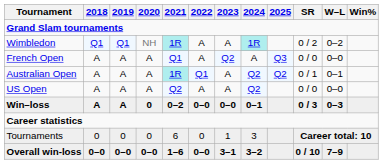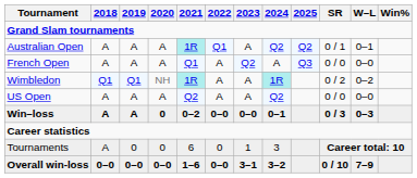 <table class="wikitable" style="text-align:center;">
 <tr>
 <th>Tournament</th>
 <th><a href='#'>2018</a></th>
 <th><a href='#'>2019</a></th>
 <th><a href='#'>2020</a></th>
 <th><a href='#'>2021</a></th>
 <th><a href='#'>2022</a></th>
 <th><a href='#'>2023</a></th>
 <th><a href='#'>2024</a></th>
 <th><a href='#'>2025</a></th>
 <th>SR</th>
 <th>W–L</th>
 <th>Win%</th>
 </tr>
 <tr>
 <td colspan="12" align="left"><strong><a href='#'>Grand Slam tournaments</a></strong></td>
 </tr>
 <tr>
-<td align="left"><a href='#'>Wimbledon</a></td>
-<td bgcolor="f0f8ff"><a href='#'>Q1</a></td>
-<td bgcolor="f0f8ff"><a href='#'>Q1</a></td>
-<td style="color:#767676;">NH</td>
-<td bgcolor="afeeee"><a href='#'>1R</a></td>
+<td align="left"><a href='#'>Australian Open</a></td>
+<td>A</td>
 <td>A</td>
 <td>A</td>
 <td bgcolor="afeeee"><a href='#'>1R</a></td>
-<td></td>
-<td>0 / 2</td>
-<td>0–2</td>
+<td bgcolor="f0f8ff"><a href='#'>Q1</a></td>
+<td>A</td>
+<td bgcolor="f0f8ff"><a href='#'>Q2</a></td>
+<td bgcolor="f0f8ff"><a href='#'>Q2</a></td>
+<td>0 / 1</td>
+<td>0–1</td>
 <td></td>
 </tr>
 <tr>
 <td align="left"><a href='#'>French Open</a></td>
 <td>A</td>
 <td>A</td>
 <td>A</td>
 <td bgcolor=f0f8ff><a href='#'>Q1</a></td>
 <td>A</td>
 <td bgcolor=f0f8ff><a href='#'>Q2</a></td>
 <td>A</td>
 <td bgcolor=f0f8ff><a href='#'>Q3</a></td>
 <td>0 / 0</td>
 <td>0–0</td>
 <td></td>
 </tr>
 <tr>
-<td align="left"><a href='#'>Australian Open</a></td>
-<td>A</td>
+<td align="left"><a href='#'>Wimbledon</a></td>
+<td bgcolor="f0f8ff"><a href='#'>Q1</a></td>
+<td bgcolor="f0f8ff"><a href='#'>Q1</a></td>
+<td style="color:#767676;">NH</td>
+<td bgcolor="afeeee"><a href='#'>1R</a></td>
 <td>A</td>
 <td>A</td>
 <td bgcolor="afeeee"><a href='#'>1R</a></td>
-<td bgcolor="f0f8ff"><a href='#'>Q1</a></td>
-<td>A</td>
-<td bgcolor="f0f8ff"><a href='#'>Q2</a></td>
-<td bgcolor="f0f8ff"><a href='#'>Q2</a></td>
-<td>0 / 1</td>
-<td>0–1</td>
+<td></td>
+<td>0 / 2</td>
+<td>0–2</td>
 <td></td>
 </tr>
 <tr>
 <td align="left"><a href='#'>US Open</a></td>
 <td>A</td>
 <td>A</td>
 <td>A</td>
 <td bgcolor="f0f8ff"><a href='#'>Q2</a></td>
 <td>A</td>
 <td>A</td>
 <td bgcolor="f0f8ff"><a href='#'>Q2</a></td>
 <td></td>
 <td>0 / 0</td>
 <td>0–0</td>
 <td></td>
 </tr>
 <tr style="background:#efefef; font-weight:bold;">
 <td align="left">Win–loss</td>
 <td>A</td>
 <td>A</td>
 <td>0</td>
 <td>0–2</td>
 <td>0–0</td>
 <td>0–0</td>
 <td>0–1</td>
 <td></td>
 <td>0 / 3</td>
 <td>0–3</td>
 <td></td>
 </tr>
 <tr>
 <td colspan="12" align="left"><strong>Career statistics</strong></td>
 </tr>
 <tr bgcolor=efefef>
 <td align=left>Tournaments</td>
-<td>0</td>
+<td>A</td>
 <td>0</td>
 <td>0</td>
 <td>6</td>
 <td>0</td>
 <td>1</td>
 <td>3</td>
 <td></td>
 <td colspan="3"><strong>Career total: 10</strong></td>
 </tr>
 <tr style=background:#efefef;font-weight:bold>
 <td align=left>Overall win-loss</td>
 <td>0–0</td>
 <td>0–0</td>
 <td>0–0</td>
 <td>1–6</td>
 <td>0–0</td>
 <td>3–1</td>
 <td>3–2</td>
 <td></td>
 <td>0 / 10</td>
 <td>7–9</td>
 <td></td>
 </tr>
 </table>
